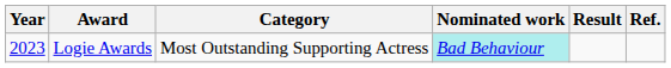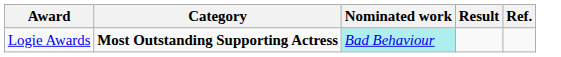 <table class="wikitable">
 <tr>
-<th>Year</th>
 <th>Award</th>
 <th>Category</th>
 <th>Nominated work</th>
 <th>Result</th>
 <th>Ref.</th>
 </tr>
 <tr>
-<td><a href='#'>2023</a></td>
 <td><a href='#'>Logie Awards</a></td>
-<td>Most Outstanding Supporting Actress</td>
+<td><strong>Most Outstanding Supporting Actress</strong></td>
 <td style="background: paleturquoise;"><em><a href='#'>Bad Behaviour</a></em></td>
 <td></td>
 <td></td>
 </tr>
 </table>
